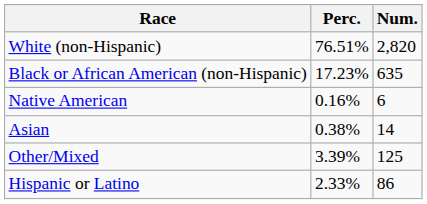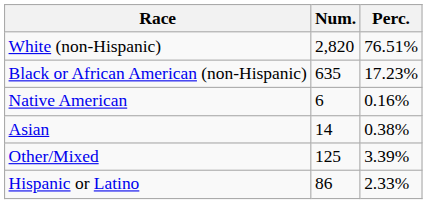 <table class="wikitable">
 <tr>
 <th>Race</th>
+<th>Num.</th>
 <th>Perc.</th>
-<th>Num.</th>
 </tr>
 <tr>
 <td><a href='#'>White</a> (non-Hispanic)</td>
+<td>2,820</td>
 <td>76.51%</td>
-<td>2,820</td>
 </tr>
 <tr>
 <td><a href='#'>Black or African American</a> (non-Hispanic)</td>
+<td>635</td>
 <td>17.23%</td>
-<td>635</td>
 </tr>
 <tr>
 <td><a href='#'>Native American</a></td>
+<td>6</td>
 <td>0.16%</td>
-<td>6</td>
 </tr>
 <tr>
 <td><a href='#'>Asian</a></td>
+<td>14</td>
 <td>0.38%</td>
-<td>14</td>
 </tr>
 <tr>
 <td><a href='#'>Other/Mixed</a></td>
+<td>125</td>
 <td>3.39%</td>
-<td>125</td>
 </tr>
 <tr>
 <td><a href='#'>Hispanic</a> or <a href='#'>Latino</a></td>
+<td>86</td>
 <td>2.33%</td>
-<td>86</td>
 </tr>
 </table>
